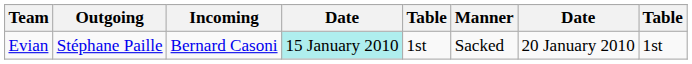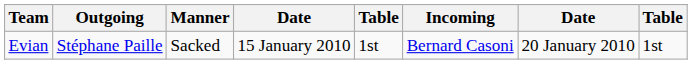 <table class="wikitable">
 <tr>
 <th>Team</th>
 <th>Outgoing</th>
-<th>Incoming</th>
+<th>Manner</th>
 <th>Date</th>
 <th>Table</th>
-<th>Manner</th>
+<th>Incoming</th>
 <th>Date</th>
 <th>Table</th>
 </tr>
 <tr>
 <td><a href='#'>Evian</a></td>
 <td> <a href='#'>Stéphane Paille</a></td>
+<td>Sacked</td>
+<td>15 January 2010</td>
+<td>1st</td>
 <td> <a href='#'>Bernard Casoni</a></td>
-<td style="background: paleturquoise;">15 January 2010</td>
-<td>1st</td>
-<td>Sacked</td>
 <td>20 January 2010</td>
 <td>1st</td>
 </tr>
 </table>
